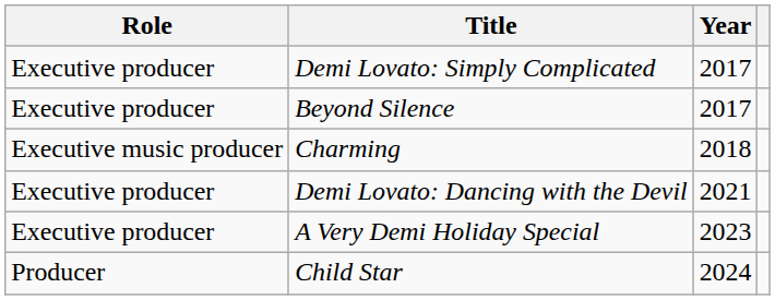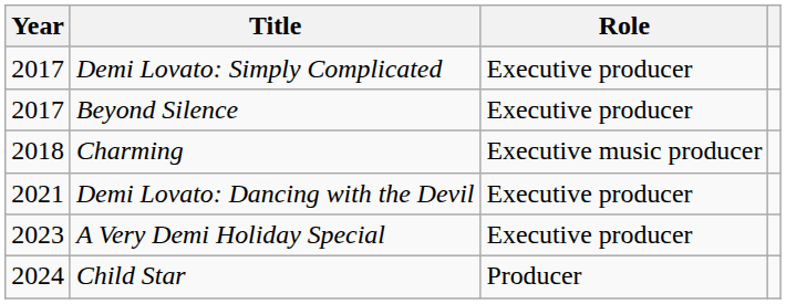 <table class="wikitable sortable">
 <tr>
+<th>Year</th>
+<th>Title</th>
 <th>Role</th>
-<th>Title</th>
-<th>Year</th>
 <th class="unsortable"></th>
 </tr>
 <tr>
+<td>2017</td>
+<td><em>Demi Lovato: Simply Complicated</em></td>
 <td>Executive producer</td>
-<td><em>Demi Lovato: Simply Complicated</em></td>
-<td>2017</td>
 <td align="center"></td>
 </tr>
 <tr>
+<td>2017</td>
+<td><em>Beyond Silence</em></td>
 <td>Executive producer</td>
-<td><em>Beyond Silence</em></td>
-<td>2017</td>
 <td align="center"></td>
 </tr>
 <tr>
+<td>2018</td>
+<td><em>Charming</em></td>
 <td>Executive music producer</td>
-<td><em>Charming</em></td>
-<td>2018</td>
 <td align="center"></td>
 </tr>
 <tr>
+<td>2021</td>
+<td><em>Demi Lovato: Dancing with the Devil</em></td>
 <td>Executive producer</td>
-<td><em>Demi Lovato: Dancing with the Devil</em></td>
-<td>2021</td>
 <td align="center"></td>
 </tr>
 <tr>
+<td>2023</td>
+<td><em>A Very Demi Holiday Special</em></td>
 <td>Executive producer</td>
-<td><em>A Very Demi Holiday Special</em></td>
-<td>2023</td>
 <td align="center"></td>
 </tr>
 <tr>
+<td>2024</td>
+<td><em> Child Star</em></td>
 <td>Producer</td>
-<td><em> Child Star</em></td>
-<td>2024</td>
 <td align=center></td>
 </tr>
 </table>
